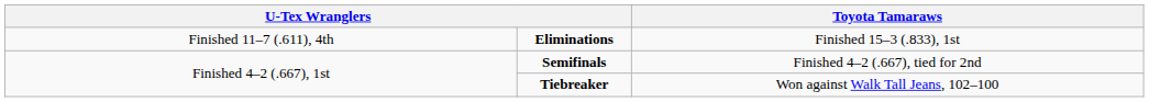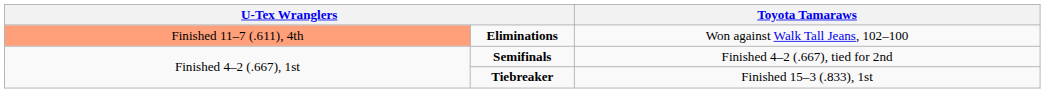 <table class=wikitable width=100%>
 <tr align=center>
 <th colspan=2 width=45%><a href='#'>U-Tex Wranglers</a></th>
 <th colspan=2 width=45%><a href='#'>Toyota Tamaraws</a></th>
 </tr>
 <tr align=center>
-<td>Finished 11–7 (.611), 4th</td>
+<td style="background: lightsalmon;">Finished 11–7 (.611), 4th</td>
 <td colspan=2><strong>Eliminations</strong></td>
-<td>Finished 15–3 (.833), 1st</td>
+<td>Won against <a href='#'>Walk Tall Jeans</a>, 102–100</td>
 </tr>
 <tr align=center>
 <td rowspan=2 width=45%>Finished 4–2 (.667), 1st</td>
 <td colspan=2><strong>Semifinals</strong></td>
 <td>Finished 4–2 (.667), tied for 2nd</td>
 </tr>
 <tr align=center>
 <td colspan=2><strong>Tiebreaker</strong></td>
-<td>Won against <a href='#'>Walk Tall Jeans</a>, 102–100</td>
+<td>Finished 15–3 (.833), 1st</td>
 </tr>
 </table>
